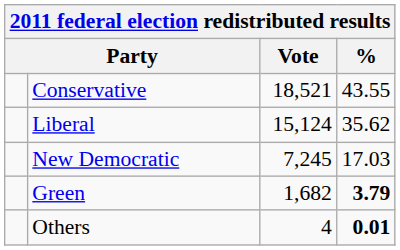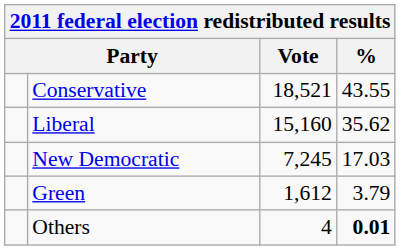 <table class="wikitable">
 <tr>
 <th colspan="4"><a href='#'>2011 federal election</a> redistributed results</th>
 </tr>
 <tr>
 <th bgcolor="#DDDDFF" width="130px" colspan="2">Party</th>
 <th bgcolor="#DDDDFF" width="50px">Vote</th>
 <th bgcolor="#DDDDFF" width="30px">%</th>
 </tr>
 <tr>
 <td> </td>
 <td><a href='#'>Conservative</a></td>
 <td align=right>18,521</td>
 <td align=right>43.55</td>
 </tr>
 <tr>
 <td> </td>
 <td><a href='#'>Liberal</a></td>
-<td align=right>15,124</td>
+<td align=right>15,160</td>
 <td align=right>35.62</td>
 </tr>
 <tr>
 <td> </td>
 <td><a href='#'>New Democratic</a></td>
 <td align=right>7,245</td>
 <td align=right>17.03</td>
 </tr>
 <tr>
 <td> </td>
 <td><a href='#'>Green</a></td>
-<td align=right>1,682</td>
-<td align=right><strong>3.79</strong></td>
+<td align=right>1,612</td>
+<td align=right>3.79</td>
 </tr>
 <tr>
 <td> </td>
 <td>Others</td>
 <td align=right>4</td>
 <td align=right><strong>0.01</strong></td>
 </tr>
 </table>
